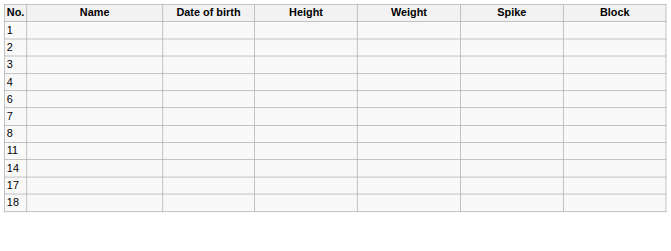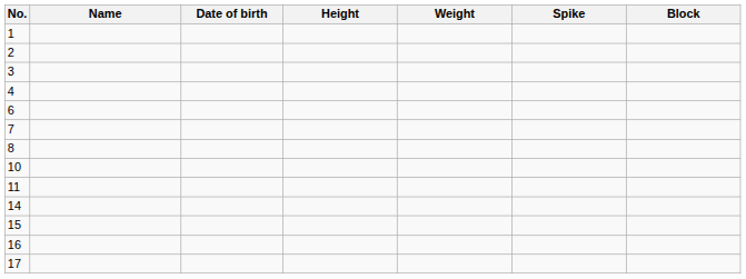 <table class=wikitable sortable style=font-size:100%; text-align:center;>
 <tr>
 <th>No.</th>
 <th style=width:12em>Name</th>
 <th style=width:8em>Date of birth</th>
 <th style=width:9em>Height</th>
 <th style=width:9em>Weight</th>
 <th style=width:9em>Spike</th>
 <th style=width:9em>Block</th>
 </tr>
 <tr>
 <td>1</td>
 <td align=left></td>
 <td align=right></td>
 <td></td>
 <td></td>
 <td></td>
 <td></td>
 </tr>
 <tr>
 <td>2</td>
 <td align=left></td>
 <td align=right></td>
 <td></td>
 <td></td>
 <td></td>
 <td></td>
 </tr>
 <tr>
 <td>3</td>
 <td align=left></td>
 <td align=right></td>
 <td></td>
 <td></td>
 <td></td>
 <td></td>
 </tr>
 <tr>
 <td>4</td>
 <td align=left></td>
 <td align=right></td>
 <td></td>
 <td></td>
 <td></td>
 <td></td>
 </tr>
 <tr>
 <td>6</td>
 <td align=left></td>
 <td align=right></td>
 <td></td>
 <td></td>
 <td></td>
 <td></td>
 </tr>
 <tr>
 <td>7</td>
 <td align=left></td>
 <td align=right></td>
 <td></td>
 <td></td>
 <td></td>
 <td></td>
 </tr>
 <tr>
 <td>8</td>
 <td align=left></td>
 <td align=right></td>
 <td></td>
 <td></td>
 <td></td>
 <td></td>
 </tr>
 <tr>
+<td>10</td>
+<td align=left></td>
+<td align=right></td>
+<td></td>
+<td></td>
+<td></td>
+<td></td>
+</tr>
+<tr>
 <td>11</td>
 <td align=left></td>
 <td align=right></td>
 <td></td>
 <td></td>
 <td></td>
 <td></td>
 </tr>
 <tr>
 <td>14</td>
 <td align=left></td>
 <td align=right></td>
 <td></td>
 <td></td>
 <td></td>
 <td></td>
 </tr>
 <tr>
+<td>15</td>
+<td align=left></td>
+<td align=right></td>
+<td></td>
+<td></td>
+<td></td>
+<td></td>
+</tr>
+<tr>
+<td>16</td>
+<td align=left></td>
+<td align=right></td>
+<td></td>
+<td></td>
+<td></td>
+<td></td>
+</tr>
+<tr>
 <td>17</td>
 <td align=left></td>
 <td align=right></td>
 <td></td>
 <td></td>
 <td></td>
 <td></td>
 </tr>
-<tr>
-<td>18</td>
-<td align=left></td>
-<td align=right></td>
-<td></td>
-<td></td>
-<td></td>
-<td></td>
-</tr>
 </table>
